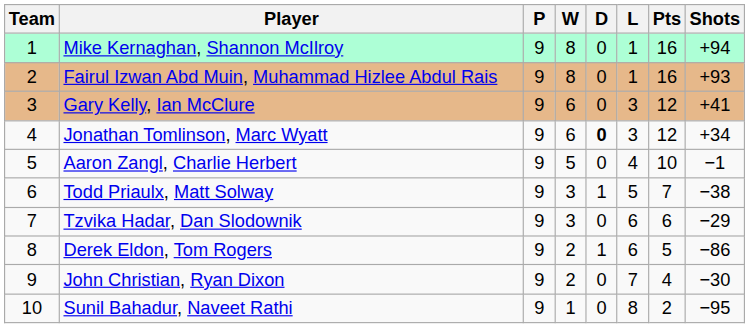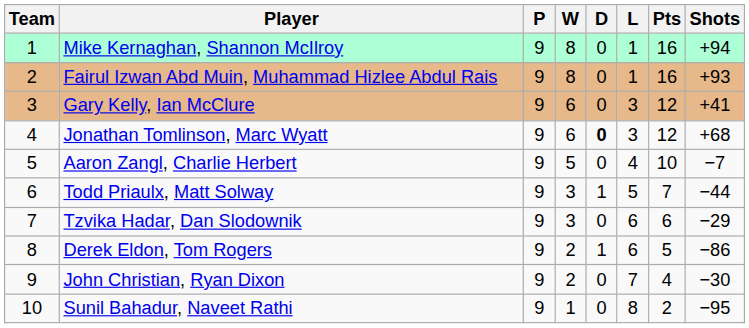 <table class="wikitable" style="font-size: 100%">
 <tr>
 <th width=20>Team</th>
 <th width=400>Player</th>
 <th width=20>P</th>
 <th width=20>W</th>
 <th width=20>D</th>
 <th width=20>L</th>
 <th width=20>Pts</th>
 <th width=20>Shots</th>
 </tr>
 <tr align=center style="background: #ADFFD6;">
 <td>1</td>
 <td align="left"> <a href='#'>Mike Kernaghan</a>, <a href='#'>Shannon McIlroy</a></td>
 <td>9</td>
 <td>8</td>
 <td>0</td>
 <td>1</td>
 <td>16</td>
 <td>+94</td>
 </tr>
 <tr align=center style="background: #E6B88A;">
 <td>2</td>
 <td align="left"> <a href='#'>Fairul Izwan Abd Muin</a>, <a href='#'>Muhammad Hizlee Abdul Rais</a></td>
 <td>9</td>
 <td>8</td>
 <td>0</td>
 <td>1</td>
 <td>16</td>
 <td>+93</td>
 </tr>
 <tr align=center style="background: #E6B88A;">
 <td>3</td>
 <td align="left"> <a href='#'>Gary Kelly</a>, <a href='#'>Ian McClure</a></td>
 <td>9</td>
 <td>6</td>
 <td>0</td>
 <td>3</td>
 <td>12</td>
 <td>+41</td>
 </tr>
 <tr align=center>
 <td>4</td>
 <td align="left"> <a href='#'>Jonathan Tomlinson</a>, <a href='#'>Marc Wyatt</a></td>
 <td>9</td>
 <td>6</td>
 <td><strong>0</strong></td>
 <td>3</td>
 <td>12</td>
-<td>+34</td>
+<td>+68</td>
 </tr>
 <tr align=center>
 <td>5</td>
 <td align="left"> <a href='#'>Aaron Zangl</a>, <a href='#'>Charlie Herbert</a></td>
 <td>9</td>
 <td>5</td>
 <td>0</td>
 <td>4</td>
 <td>10</td>
-<td>−1</td>
+<td>−7</td>
 </tr>
 <tr align=center>
 <td>6</td>
 <td align="left"> <a href='#'>Todd Priaulx</a>, <a href='#'>Matt Solway</a></td>
 <td>9</td>
 <td>3</td>
 <td>1</td>
 <td>5</td>
 <td>7</td>
-<td>−38</td>
+<td>−44</td>
 </tr>
 <tr align=center>
 <td>7</td>
 <td align="left"> <a href='#'>Tzvika Hadar</a>, <a href='#'>Dan Slodownik</a></td>
 <td>9</td>
 <td>3</td>
 <td>0</td>
 <td>6</td>
 <td>6</td>
 <td>−29</td>
 </tr>
 <tr align=center>
 <td>8</td>
 <td align="left"> <a href='#'>Derek Eldon</a>, <a href='#'>Tom Rogers</a></td>
 <td>9</td>
 <td>2</td>
 <td>1</td>
 <td>6</td>
 <td>5</td>
 <td>−86</td>
 </tr>
 <tr align=center>
 <td>9</td>
 <td align="left"> <a href='#'>John Christian</a>, <a href='#'>Ryan Dixon</a></td>
 <td>9</td>
 <td>2</td>
 <td>0</td>
 <td>7</td>
 <td>4</td>
 <td>−30</td>
 </tr>
 <tr align=center>
 <td>10</td>
 <td align="left"> <a href='#'>Sunil Bahadur</a>, <a href='#'>Naveet Rathi</a></td>
 <td>9</td>
 <td>1</td>
 <td>0</td>
 <td>8</td>
 <td>2</td>
 <td>−95</td>
 </tr>
 </table>
